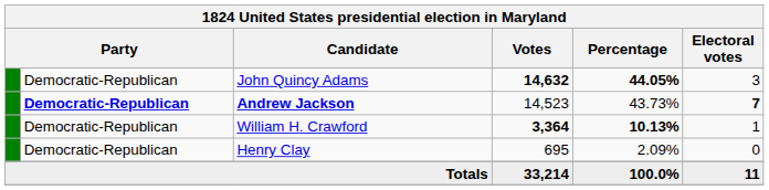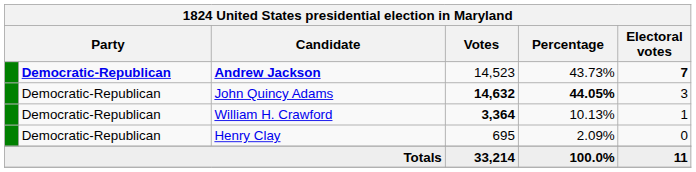 <table class="wikitable" style="font-size: 95%;">
 <tr>
 <th colspan="6">1824 United States presidential election in Maryland</th>
 </tr>
 <tr>
 <th colspan="2" style="width: 15em">Party</th>
 <th style="width: 17em">Candidate</th>
 <th style="width: 5em">Votes</th>
 <th style="width: 7em">Percentage</th>
 <th style="width: 5em">Electoral votes</th>
 </tr>
 <tr>
 <th style="background-color:#008000; width: 3px"></th>
-<td style="width: 130px">Democratic-Republican</td>
-<td><a href='#'>John Quincy Adams</a></td>
-<td align="right"><strong>14,632</strong></td>
-<td align="right"><strong>44.05%</strong></td>
-<td align="right">3</td>
-</tr>
-<tr>
-<th style="background-color:#008000; width: 3px"></th>
 <td style="width: 130px"><strong><a href='#'>Democratic-Republican</a></strong></td>
 <td><strong><a href='#'>Andrew Jackson</a></strong></td>
 <td align="right">14,523</td>
 <td align="right">43.73%</td>
 <td align="right"><strong>7</strong></td>
 </tr>
 <tr>
 <th style="background-color:#008000; width: 3px"></th>
 <td style="width: 130px">Democratic-Republican</td>
+<td><a href='#'>John Quincy Adams</a></td>
+<td align="right"><strong>14,632</strong></td>
+<td align="right"><strong>44.05%</strong></td>
+<td align="right">3</td>
+</tr>
+<tr>
+<th style="background-color:#008000; width: 3px"></th>
+<td style="width: 130px">Democratic-Republican</td>
 <td><a href='#'>William H. Crawford</a></td>
 <td align="right"><strong>3,364</strong></td>
-<td align="right"><strong>10.13%</strong></td>
+<td align="right">10.13%</td>
 <td align="right">1</td>
 </tr>
 <tr>
 <th style="background-color:#008000; width: 3px"></th>
 <td style="width: 130px">Democratic-Republican</td>
 <td><a href='#'>Henry Clay</a></td>
 <td align="right">695</td>
 <td align="right">2.09%</td>
 <td align="right">0</td>
 </tr>
 <tr>
 </tr>
 <tr bgcolor="#EEEEEE">
 <td colspan="3" align="right"><strong>Totals</strong></td>
 <td align="right"><strong>33,214</strong></td>
 <td align="right"><strong>100.0%</strong></td>
 <td align="right"><strong>11</strong></td>
 </tr>
 <tr>
 </tr>
 </table>
